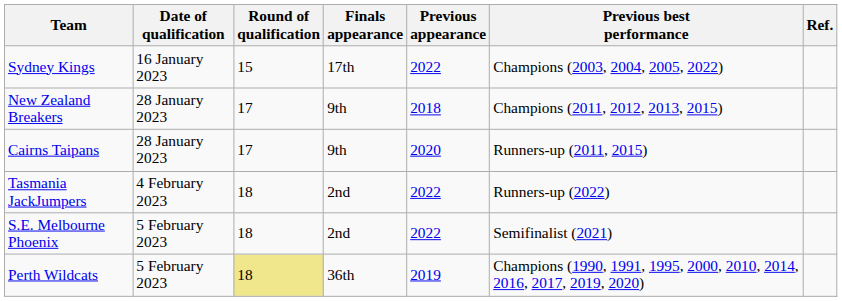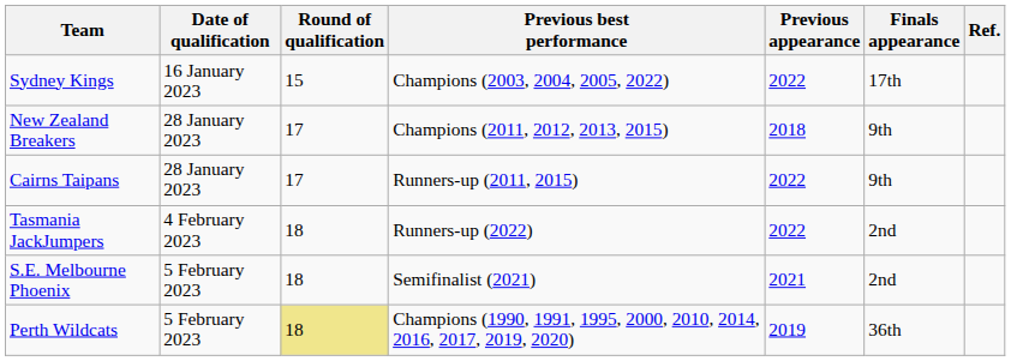 <table class="wikitable" style="text-align:left">
 <tr>
 <th>Team</th>
 <th>Date of<br>qualification</th>
 <th>Round of<br>qualification</th>
+<th>Previous best<br>performance</th>
+<th>Previous<br>appearance</th>
 <th>Finals<br>appearance</th>
-<th>Previous<br>appearance</th>
-<th>Previous best<br>performance</th>
 <th>Ref.</th>
 </tr>
 <tr>
 <td><a href='#'>Sydney Kings</a></td>
 <td>16 January 2023</td>
 <td>15</td>
+<td>Champions (<a href='#'>2003</a>, <a href='#'>2004</a>, <a href='#'>2005</a>, <a href='#'>2022</a>)</td>
+<td><a href='#'>2022</a></td>
 <td>17th</td>
-<td><a href='#'>2022</a></td>
-<td>Champions (<a href='#'>2003</a>, <a href='#'>2004</a>, <a href='#'>2005</a>, <a href='#'>2022</a>)</td>
 <td></td>
 </tr>
 <tr>
 <td><a href='#'>New Zealand Breakers</a></td>
 <td>28 January 2023</td>
 <td>17</td>
+<td>Champions (<a href='#'>2011</a>, <a href='#'>2012</a>, <a href='#'>2013</a>, <a href='#'>2015</a>)</td>
+<td><a href='#'>2018</a></td>
 <td>9th</td>
-<td><a href='#'>2018</a></td>
-<td>Champions (<a href='#'>2011</a>, <a href='#'>2012</a>, <a href='#'>2013</a>, <a href='#'>2015</a>)</td>
 <td></td>
 </tr>
 <tr>
 <td><a href='#'>Cairns Taipans</a></td>
 <td>28 January 2023</td>
 <td>17</td>
+<td>Runners-up (<a href='#'>2011</a>, <a href='#'>2015</a>)</td>
+<td><a href='#'>2022</a></td>
 <td>9th</td>
-<td><a href='#'>2020</a></td>
-<td>Runners-up (<a href='#'>2011</a>, <a href='#'>2015</a>)</td>
 <td></td>
 </tr>
 <tr>
 <td><a href='#'>Tasmania JackJumpers</a></td>
 <td>4 February 2023</td>
 <td>18</td>
+<td>Runners-up (<a href='#'>2022</a>)</td>
+<td><a href='#'>2022</a></td>
 <td>2nd</td>
-<td><a href='#'>2022</a></td>
-<td>Runners-up (<a href='#'>2022</a>)</td>
 <td></td>
 </tr>
 <tr>
 <td><a href='#'>S.E. Melbourne Phoenix</a></td>
 <td>5 February 2023</td>
 <td>18</td>
+<td>Semifinalist (<a href='#'>2021</a>)</td>
+<td><a href='#'>2021</a></td>
 <td>2nd</td>
-<td><a href='#'>2022</a></td>
-<td>Semifinalist (<a href='#'>2021</a>)</td>
 <td></td>
 </tr>
 <tr>
 <td><a href='#'>Perth Wildcats</a></td>
 <td>5 February 2023</td>
 <td style="background: khaki;">18</td>
+<td>Champions (<a href='#'>1990</a>, <a href='#'>1991</a>, <a href='#'>1995</a>, <a href='#'>2000</a>, <a href='#'>2010</a>, <a href='#'>2014</a>, <a href='#'>2016</a>, <a href='#'>2017</a>, <a href='#'>2019</a>, <a href='#'>2020</a>)</td>
+<td><a href='#'>2019</a></td>
 <td>36th</td>
-<td><a href='#'>2019</a></td>
-<td>Champions (<a href='#'>1990</a>, <a href='#'>1991</a>, <a href='#'>1995</a>, <a href='#'>2000</a>, <a href='#'>2010</a>, <a href='#'>2014</a>, <a href='#'>2016</a>, <a href='#'>2017</a>, <a href='#'>2019</a>, <a href='#'>2020</a>)</td>
 <td></td>
 </tr>
 </table>
